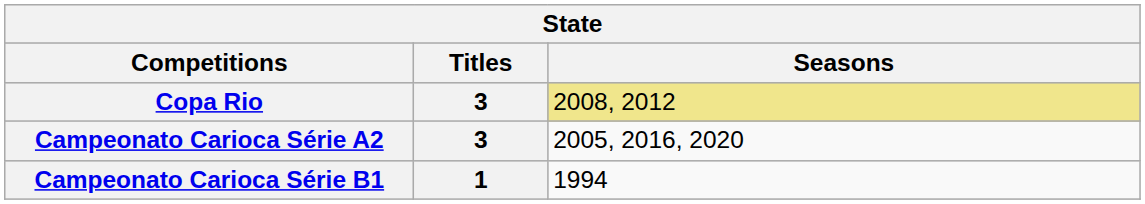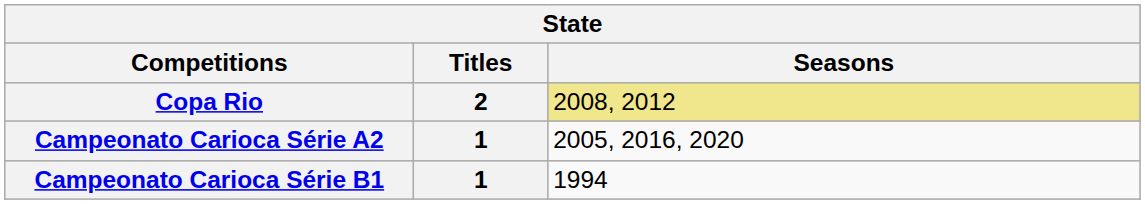 <table class="wikitable">
 <tr>
 <th colspan="3">State</th>
 </tr>
 <tr>
 <th style="width:260px">Competitions</th>
 <th style="width:80px">Titles</th>
 <th style="width:380px">Seasons</th>
 </tr>
 <tr>
 <th style="text-align:center"><a href='#'>Copa Rio</a></th>
-<th style="text-align:center"><strong>3</strong></th>
+<th style="text-align:center"><strong>2</strong></th>
 <td align="left" style="background: khaki;">2008, 2012</td>
 </tr>
 <tr>
 <th style="text-align:center"><a href='#'>Campeonato Carioca Série A2</a></th>
-<th style="text-align:center"><strong>3</strong></th>
+<th style="text-align:center"><strong>1</strong></th>
 <td align="left">2005, 2016, 2020</td>
 </tr>
 <tr>
 <th style="text-align:center"><a href='#'>Campeonato Carioca Série B1</a></th>
 <th style="text-align:center"><strong>1</strong></th>
 <td align="left">1994</td>
 </tr>
 </table>
